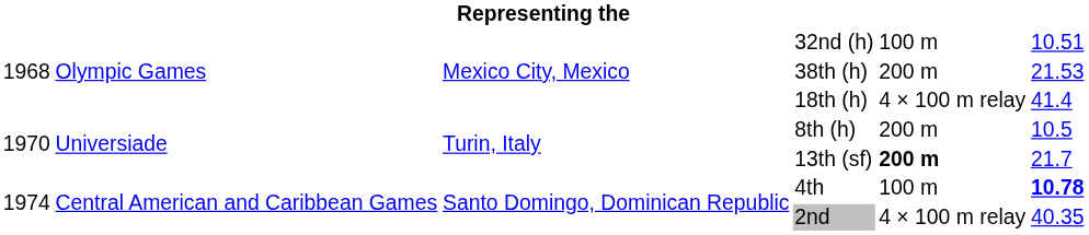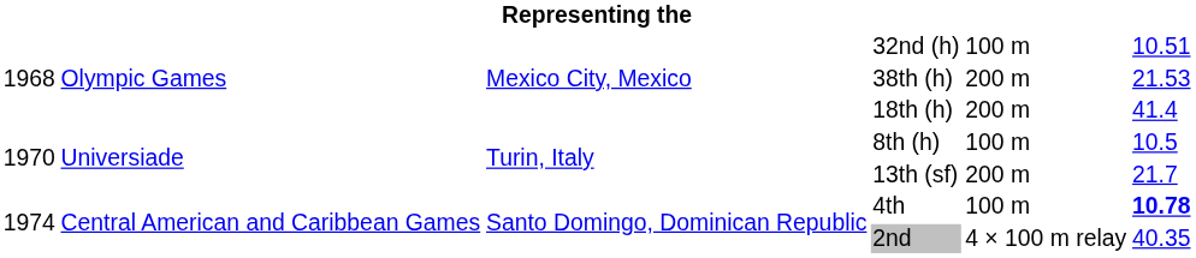 <table>
 <tr>
 <th colspan="6">Representing the </th>
 </tr>
 <tr>
 <td rowspan=3>1968</td>
 <td rowspan=3><a href='#'>Olympic Games</a></td>
 <td rowspan=3><a href='#'>Mexico City, Mexico</a></td>
 <td>32nd (h)</td>
 <td>100 m</td>
 <td><a href='#'>10.51</a></td>
 </tr>
 <tr>
 <td>38th (h)</td>
 <td>200 m</td>
 <td><a href='#'>21.53</a></td>
 </tr>
 <tr>
 <td>18th (h)</td>
-<td>4 × 100 m relay</td>
+<td>200 m</td>
 <td><a href='#'>41.4</a></td>
 </tr>
 <tr>
 <td rowspan=2>1970</td>
 <td rowspan=2><a href='#'>Universiade</a></td>
 <td rowspan=2><a href='#'>Turin, Italy</a></td>
 <td>8th (h)</td>
-<td>200 m</td>
+<td>100 m</td>
 <td><a href='#'>10.5</a></td>
 </tr>
 <tr>
 <td>13th (sf)</td>
-<td><strong>200 m</strong></td>
+<td>200 m</td>
 <td><a href='#'>21.7</a></td>
 </tr>
 <tr>
 <td rowspan=2>1974</td>
 <td rowspan=2><a href='#'>Central American and Caribbean Games</a></td>
 <td rowspan=2><a href='#'>Santo Domingo, Dominican Republic</a></td>
 <td>4th</td>
 <td>100 m</td>
 <td><strong><a href='#'>10.78</a></strong></td>
 </tr>
 <tr>
 <td bgcolor=silver>2nd</td>
 <td>4 × 100 m relay</td>
 <td><a href='#'>40.35</a></td>
 </tr>
 </table>
